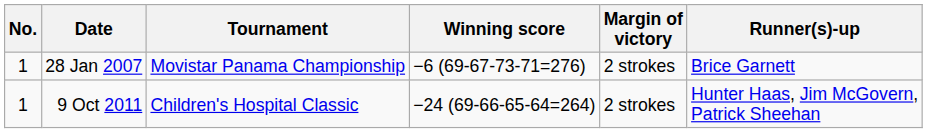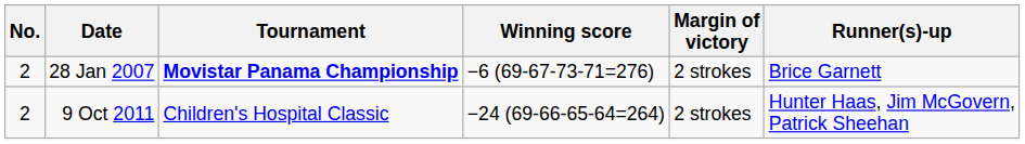 <table class="wikitable" style="font-size:95%;">
 <tr>
 <th>No.</th>
 <th>Date</th>
 <th>Tournament</th>
 <th>Winning score</th>
 <th>Margin of<br>victory</th>
 <th>Runner(s)-up</th>
 </tr>
 <tr>
-<td align=center>1</td>
+<td align=center>2</td>
 <td align=right>28 Jan <a href='#'>2007</a></td>
-<td><a href='#'>Movistar Panama Championship</a></td>
+<td><strong><a href='#'>Movistar Panama Championship</a></strong></td>
 <td>−6 (69-67-73-71=276)</td>
 <td>2 strokes</td>
 <td> <a href='#'>Brice Garnett</a></td>
 </tr>
 <tr>
-<td align=center>1</td>
+<td align=center>2</td>
 <td align=right>9 Oct <a href='#'>2011</a></td>
 <td><a href='#'>Children's Hospital Classic</a></td>
 <td>−24 (69-66-65-64=264)</td>
 <td>2 strokes</td>
 <td> <a href='#'>Hunter Haas</a>,  <a href='#'>Jim McGovern</a>,<br> <a href='#'>Patrick Sheehan</a></td>
 </tr>
 </table>
